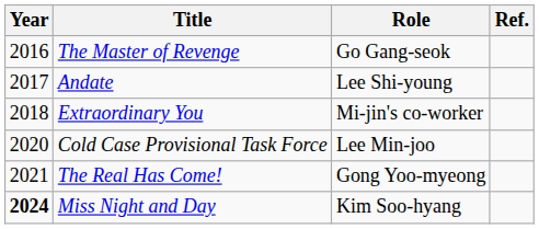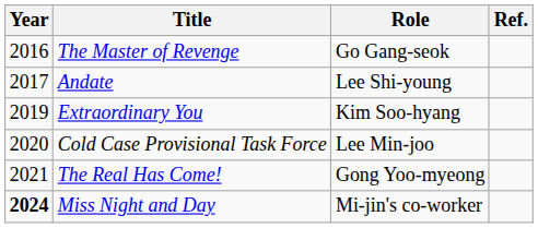 <table class="wikitable">
 <tr>
 <th>Year</th>
 <th>Title</th>
 <th>Role</th>
 <th>Ref.</th>
 </tr>
 <tr>
 <td>2016</td>
 <td><em><a href='#'>The Master of Revenge</a></em></td>
 <td>Go Gang-seok</td>
 <td></td>
 </tr>
 <tr>
 <td>2017</td>
 <td><em><a href='#'>Andate</a></em></td>
 <td>Lee Shi-young</td>
 <td></td>
 </tr>
 <tr>
-<td>2018</td>
+<td>2019</td>
 <td><em><a href='#'>Extraordinary You</a></em></td>
-<td>Mi-jin's co-worker</td>
+<td>Kim Soo-hyang</td>
 <td></td>
 </tr>
 <tr>
 <td>2020</td>
 <td><em>Cold Case Provisional Task Force</em></td>
 <td>Lee Min-joo</td>
 <td></td>
 </tr>
 <tr>
 <td>2021</td>
 <td><em><a href='#'>The Real Has Come!</a></em></td>
 <td>Gong Yoo-myeong</td>
 <td></td>
 </tr>
 <tr>
 <td><strong>2024</strong></td>
 <td><em><a href='#'>Miss Night and Day</a></em></td>
-<td>Kim Soo-hyang</td>
+<td>Mi-jin's co-worker</td>
 <td></td>
 </tr>
 </table>
